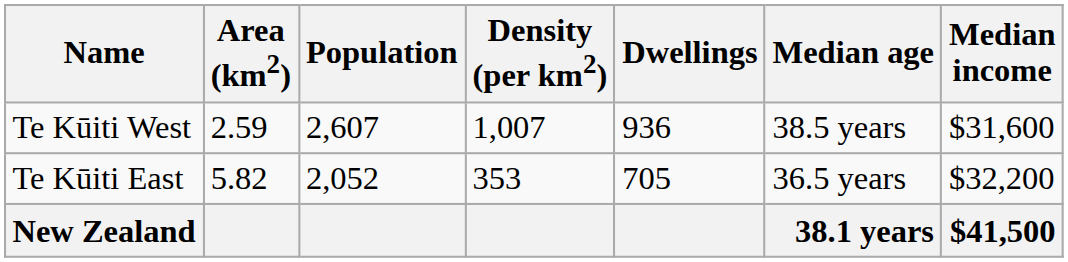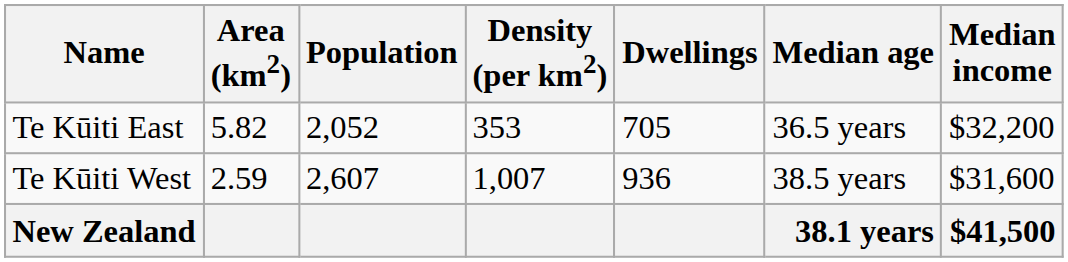 <table class="wikitable defaultright col1left">
 <tr>
 <th>Name</th>
 <th>Area<br>(km<sup>2</sup>)</th>
 <th>Population</th>
 <th>Density<br>(per km<sup>2</sup>)</th>
 <th>Dwellings</th>
 <th>Median age</th>
 <th>Median<br>income</th>
 </tr>
 <tr>
+<td>Te Kūiti East</td>
+<td>5.82</td>
+<td>2,052</td>
+<td>353</td>
+<td>705</td>
+<td>36.5 years</td>
+<td>$32,200</td>
+</tr>
+<tr>
 <td>Te Kūiti West</td>
 <td>2.59</td>
 <td>2,607</td>
 <td>1,007</td>
 <td>936</td>
 <td>38.5 years</td>
 <td>$31,600</td>
-</tr>
-<tr>
-<td>Te Kūiti East</td>
-<td>5.82</td>
-<td>2,052</td>
-<td>353</td>
-<td>705</td>
-<td>36.5 years</td>
-<td>$32,200</td>
 </tr>
 <tr>
 <th>New Zealand</th>
 <th></th>
 <th></th>
 <th></th>
 <th></th>
 <th style="text-align:right;">38.1 years</th>
 <th style="text-align:right;">$41,500</th>
 </tr>
 </table>
